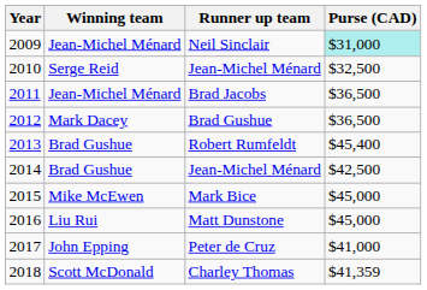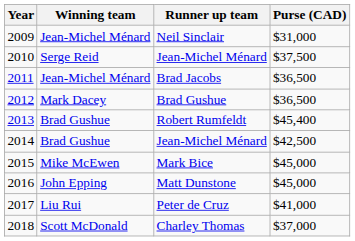 <table class="wikitable">
 <tr>
 <th>Year</th>
 <th>Winning team</th>
 <th>Runner up team</th>
 <th>Purse (CAD)</th>
 </tr>
 <tr>
 <td>2009</td>
 <td> <a href='#'>Jean-Michel Ménard</a></td>
 <td> <a href='#'>Neil Sinclair</a></td>
-<td style="background: paleturquoise;">$31,000</td>
+<td>$31,000</td>
 </tr>
 <tr>
 <td>2010</td>
 <td> <a href='#'>Serge Reid</a></td>
 <td> <a href='#'>Jean-Michel Ménard</a></td>
-<td>$32,500</td>
+<td>$37,500</td>
 </tr>
 <tr>
 <td><a href='#'>2011</a></td>
 <td> <a href='#'>Jean-Michel Ménard</a></td>
 <td> <a href='#'>Brad Jacobs</a></td>
 <td>$36,500</td>
 </tr>
 <tr>
 <td><a href='#'>2012</a></td>
 <td> <a href='#'>Mark Dacey</a></td>
 <td> <a href='#'>Brad Gushue</a></td>
 <td>$36,500</td>
 </tr>
 <tr>
 <td><a href='#'>2013</a></td>
 <td> <a href='#'>Brad Gushue</a></td>
 <td> <a href='#'>Robert Rumfeldt</a></td>
 <td>$45,400</td>
 </tr>
 <tr>
 <td>2014</td>
 <td> <a href='#'>Brad Gushue</a></td>
 <td> <a href='#'>Jean-Michel Ménard</a></td>
 <td>$42,500</td>
 </tr>
 <tr>
 <td>2015</td>
 <td> <a href='#'>Mike McEwen</a></td>
 <td> <a href='#'>Mark Bice</a></td>
 <td>$45,000</td>
 </tr>
 <tr>
 <td>2016</td>
-<td> <a href='#'>Liu Rui</a></td>
+<td> <a href='#'>John Epping</a></td>
 <td> <a href='#'>Matt Dunstone</a></td>
 <td>$45,000</td>
 </tr>
 <tr>
 <td>2017</td>
-<td> <a href='#'>John Epping</a></td>
+<td> <a href='#'>Liu Rui</a></td>
 <td> <a href='#'>Peter de Cruz</a></td>
 <td>$41,000</td>
 </tr>
 <tr>
 <td>2018</td>
 <td> <a href='#'>Scott McDonald</a></td>
 <td> <a href='#'>Charley Thomas</a></td>
-<td>$41,359</td>
+<td>$37,000</td>
 </tr>
 </table>
